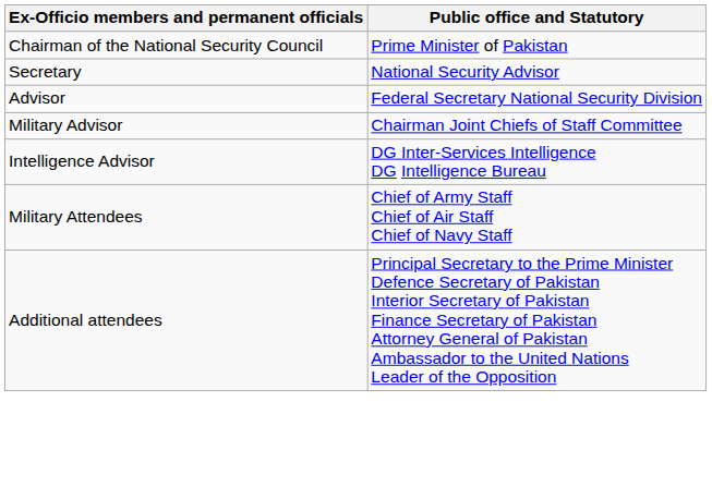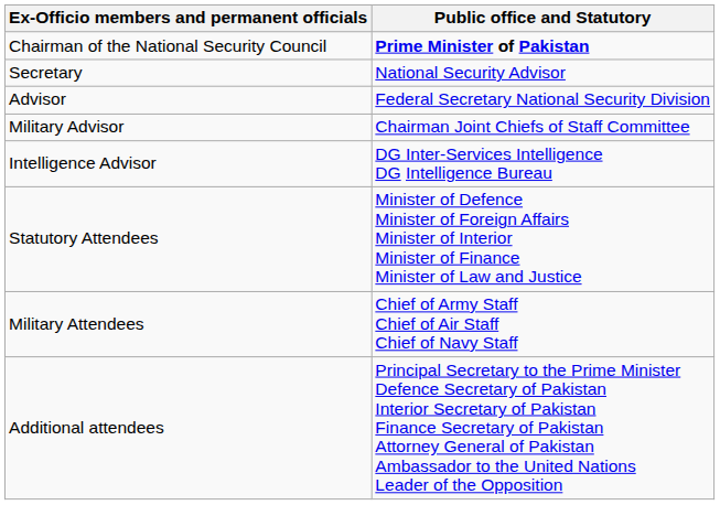 <table class="wikitable sortable">
 <tr>
 <th>Ex-Officio members and permanent officials</th>
 <th>Public office and Statutory</th>
 </tr>
 <tr>
 <td>Chairman of the National Security Council</td>
-<td><a href='#'>Prime Minister</a> of <a href='#'>Pakistan</a></td>
+<td><strong><a href='#'>Prime Minister</a> of <a href='#'>Pakistan</a></strong></td>
 </tr>
 <tr>
 <td>Secretary</td>
 <td><a href='#'>National Security Advisor</a></td>
 </tr>
 <tr>
 <td>Advisor</td>
 <td><a href='#'>Federal Secretary National Security Division</a></td>
 </tr>
 <tr>
 <td>Military Advisor</td>
 <td><a href='#'>Chairman Joint Chiefs of Staff Committee</a></td>
 </tr>
 <tr>
 <td>Intelligence Advisor</td>
 <td><a href='#'>DG Inter-Services Intelligence</a><br><a href='#'>DG</a> <a href='#'>Intelligence Bureau</a></td>
 </tr>
 <tr>
+<td>Statutory Attendees</td>
+<td><a href='#'>Minister of Defence</a><br><a href='#'>Minister of Foreign Affairs</a><br><a href='#'>Minister of Interior</a><br><a href='#'>Minister of Finance</a><br><a href='#'>Minister of Law and Justice</a></td>
+</tr>
+<tr>
 <td>Military Attendees</td>
 <td><a href='#'>Chief of Army Staff</a><br><a href='#'>Chief of Air Staff</a><br><a href='#'>Chief of Navy Staff</a></td>
 </tr>
 <tr>
 <td>Additional attendees</td>
 <td><a href='#'>Principal Secretary to the Prime Minister</a><br><a href='#'>Defence Secretary of Pakistan</a><br><a href='#'>Interior Secretary of Pakistan</a><br><a href='#'>Finance Secretary of Pakistan</a><br><a href='#'>Attorney General of Pakistan</a><br><a href='#'>Ambassador to the United Nations</a><br><a href='#'>Leader of the Opposition</a></td>
 </tr>
 </table>
